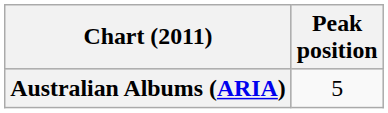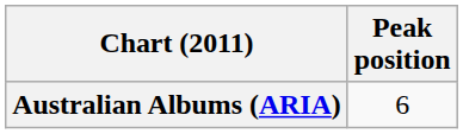 <table class="wikitable sortable plainrowheaders" style="text-align:center">
 <tr>
 <th scope="col">Chart (2011)</th>
 <th scope="col">Peak<br>position</th>
 </tr>
 <tr>
 <th scope="row">Australian Albums (<a href='#'>ARIA</a>)</th>
-<td>5</td>
+<td>6</td>
 </tr>
 </table>
